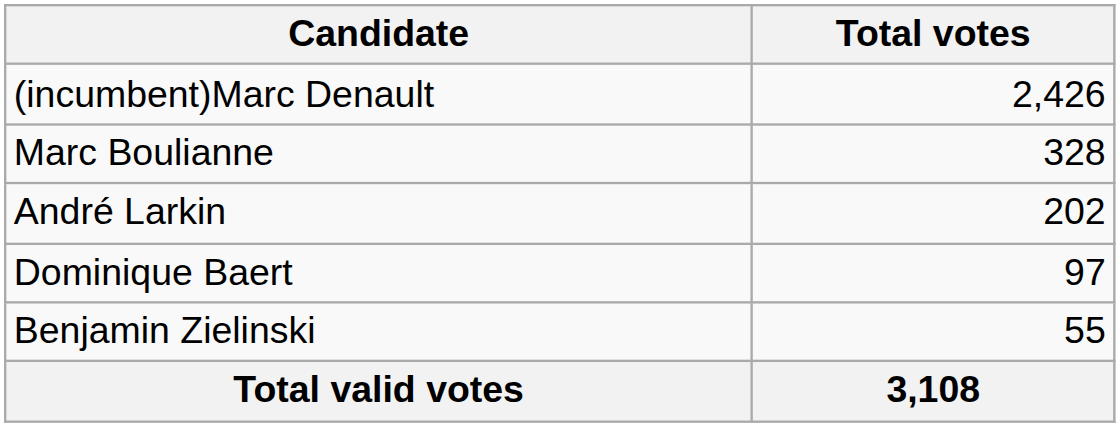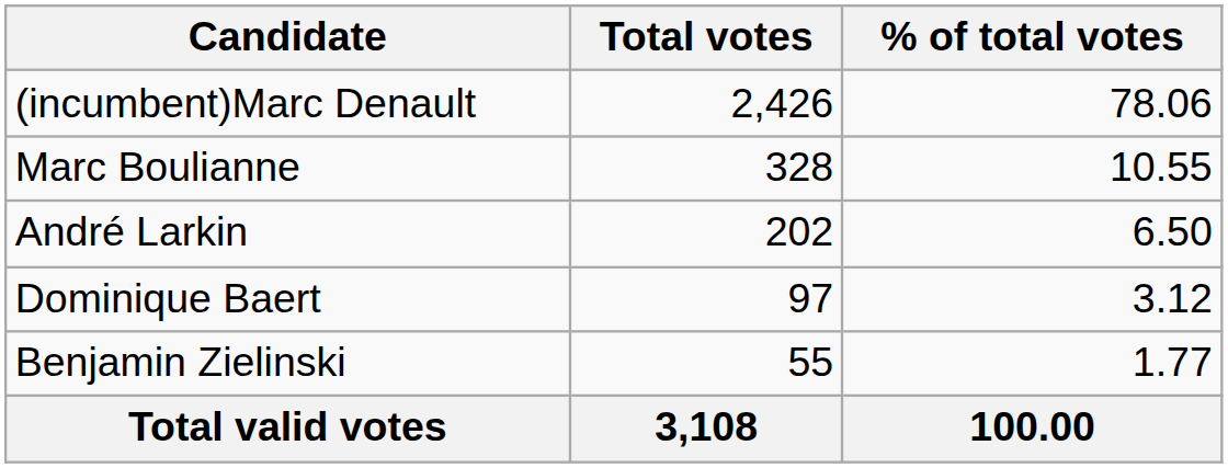 <table style="width:475px;" class="wikitable">
 <tr bgcolor="#EEEEEE">
 <th align="left">Candidate</th>
 <th align="right">Total votes</th>
+<th align="right">% of total votes</th>
 </tr>
 <tr>
 <td align="left">(incumbent)Marc Denault</td>
 <td align="right">2,426</td>
+<td align="right">78.06</td>
 </tr>
 <tr>
 <td align="left">Marc Boulianne</td>
 <td align="right">328</td>
+<td align="right">10.55</td>
 </tr>
 <tr>
 <td align="left">André Larkin</td>
 <td align="right">202</td>
+<td align="right">6.50</td>
 </tr>
 <tr>
 <td align="left">Dominique Baert</td>
 <td align="right">97</td>
+<td align="right">3.12</td>
 </tr>
 <tr>
 <td align="left">Benjamin Zielinski</td>
 <td align="right">55</td>
+<td align="right">1.77</td>
 </tr>
 <tr bgcolor="#EEEEEE">
 <th align="left">Total valid votes</th>
 <th align="right">3,108</th>
+<th align="right">100.00</th>
 </tr>
 </table>
